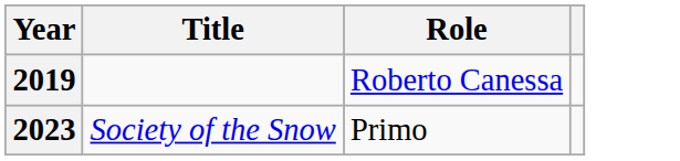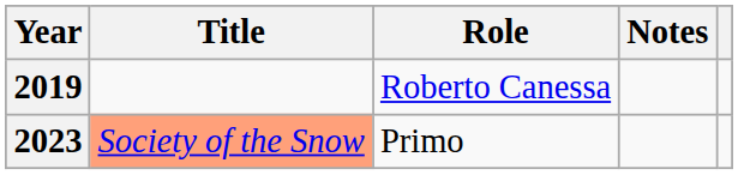 <table class="wikitable plainrowheaders sortable">
 <tr>
 <th scope="col">Year</th>
 <th scope="col">Title</th>
 <th scope="col" class="unsortable">Role</th>
+<th scope="col" class="unsortable">Notes</th>
 <th scope="col" class="unsortable"></th>
 </tr>
 <tr>
 <th scope="row">2019</th>
 <td></td>
 <td><a href='#'>Roberto Canessa</a></td>
 <td></td>
+<td></td>
 </tr>
 <tr>
 <th scope="row">2023</th>
-<td><em><a href='#'>Society of the Snow</a></em></td>
+<td style="background: lightsalmon;"><em><a href='#'>Society of the Snow</a></em></td>
 <td>Primo</td>
+<td></td>
 <td></td>
 </tr>
 </table>
